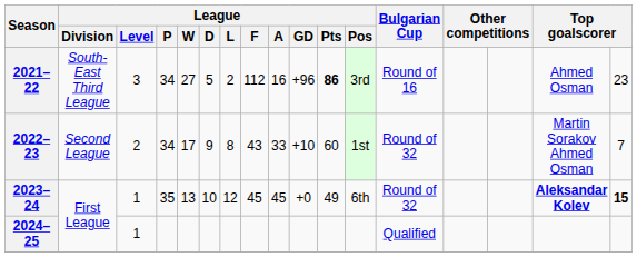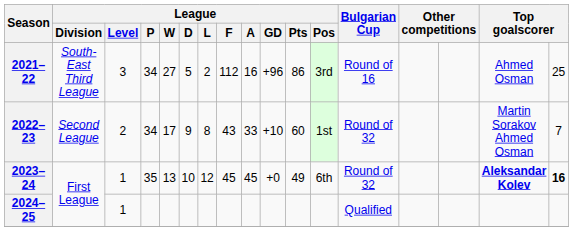 <table class="wikitable plainrowheaders sortable" style="text-align: center">
 <tr>
 <th rowspan=2>Season</th>
 <th colspan=11>League</th>
 <th rowspan=2><a href='#'>Bulgarian Cup</a><br></th>
 <th rowspan=2 colspan=2>Other competitions</th>
 <th rowspan=2 colspan=2>Top goalscorer</th>
 </tr>
 <tr>
 <th scope=col>Division</th>
 <th scope=col><a href='#'>Level</a></th>
 <th scope=col>P</th>
 <th scope=col>W</th>
 <th scope=col>D</th>
 <th scope=col>L</th>
 <th scope=col>F</th>
 <th scope=col>A</th>
 <th scope=col>GD</th>
 <th scope=col>Pts</th>
 <th scope=col data-sort-type="number">Pos</th>
 </tr>
 <tr>
 <th scope=row rowspan=1><a href='#'>2021–22</a></th>
 <td rowspan=1><em><a href='#'>South-East Third League</a></em></td>
 <td rowspan=1>3</td>
 <td rowspan=1>34</td>
 <td rowspan=1>27</td>
 <td rowspan=1>5</td>
 <td rowspan=1>2</td>
 <td rowspan=1>112</td>
 <td rowspan=1>16</td>
 <td rowspan=1>+96</td>
-<td rowspan=1><strong>86</strong></td>
+<td rowspan=1>86</td>
 <td rowspan=1 style="background-color:#DFD; padding:0.4em;">3rd </td>
 <td rowspan=1><a href='#'>Round of 16</a></td>
 <td rowspan=1></td>
 <td rowspan=1></td>
 <td rowspan=1> <a href='#'>Ahmed Osman</a></td>
-<td rowspan=1>23</td>
+<td rowspan=1>25</td>
 </tr>
 <tr>
 <th scope=row rowspan=1><a href='#'>2022–23</a></th>
 <td rowspan=1><em><a href='#'>Second League</a></em></td>
 <td rowspan=1>2</td>
 <td rowspan=1>34</td>
 <td rowspan=1>17</td>
 <td rowspan=1>9</td>
 <td rowspan=1>8</td>
 <td rowspan=1>43</td>
 <td rowspan=1>33</td>
 <td rowspan=1>+10</td>
 <td rowspan=1>60</td>
 <td rowspan=1 style="background-color:#DFD; padding:0.4em;">1st </td>
 <td rowspan=1><a href='#'>Round of 32</a></td>
 <td rowspan=1></td>
 <td rowspan=1></td>
 <td rowspan=1> <a href='#'>Martin Sorakov</a> <br>  <a href='#'>Ahmed Osman</a></td>
 <td rowspan=1>7</td>
 </tr>
 <tr>
 <th scope=row rowspan=1><a href='#'>2023–24</a></th>
 <td rowspan=2><a href='#'>First League</a></td>
 <td rowspan=1>1</td>
 <td rowspan=1>35</td>
 <td rowspan=1>13</td>
 <td rowspan=1>10</td>
 <td rowspan=1>12</td>
 <td rowspan=1>45</td>
 <td rowspan=1>45</td>
 <td rowspan=1>+0</td>
 <td rowspan=1>49</td>
 <td rowspan=1>6th</td>
 <td rowspan=1><a href='#'>Round of 32</a></td>
 <td rowspan=1></td>
 <td rowspan=1></td>
 <td rowspan=1> <strong><a href='#'>Aleksandar Kolev</a></strong></td>
-<td rowspan=1><strong>15</strong></td>
+<td rowspan=1><strong>16</strong></td>
 </tr>
 <tr>
 <th scope=row rowspan=1><a href='#'>2024–25</a></th>
 <td rowspan=1>1</td>
 <td rowspan=1></td>
 <td rowspan=1></td>
 <td rowspan=1></td>
 <td rowspan=1></td>
 <td rowspan=1></td>
 <td rowspan=1></td>
 <td rowspan=1></td>
 <td rowspan=1></td>
 <td rowspan=1></td>
 <td rowspan=1><a href='#'>Qualified</a></td>
 <td rowspan=1></td>
 <td rowspan=1></td>
 <td rowspan=1></td>
 <td rowspan=1></td>
 </tr>
 <tr>
 </tr>
 </table>
